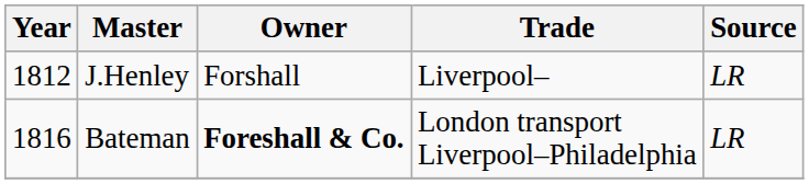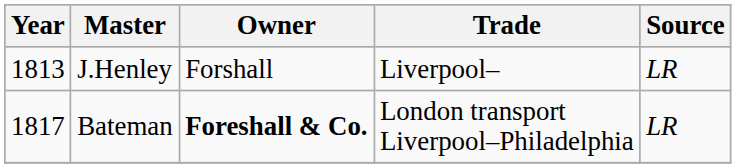 <table class=" wikitable">
 <tr>
 <th>Year</th>
 <th>Master</th>
 <th>Owner</th>
 <th>Trade</th>
 <th>Source</th>
 </tr>
 <tr>
-<td>1812</td>
+<td>1813</td>
 <td>J.Henley</td>
 <td>Forshall</td>
 <td>Liverpool–</td>
 <td><em>LR</em></td>
 </tr>
 <tr>
-<td>1816</td>
+<td>1817</td>
 <td>Bateman</td>
 <td><strong>Foreshall & Co.</strong></td>
 <td>London transport<br>Liverpool–Philadelphia</td>
 <td><em>LR</em></td>
 </tr>
 <tr>
 </tr>
 </table>
